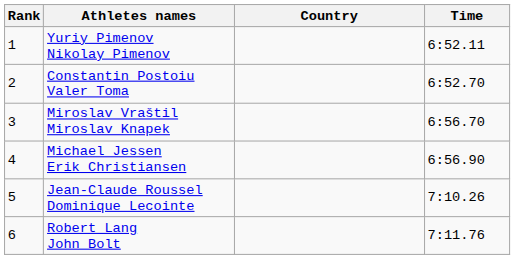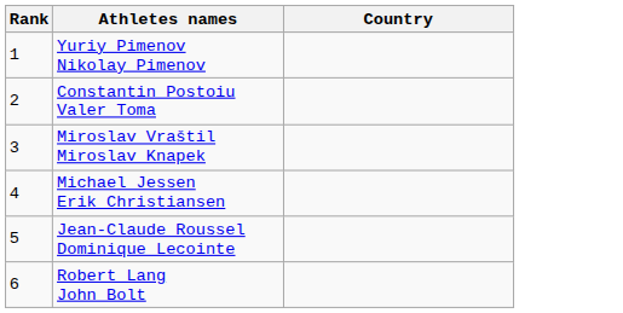 <table class="wikitable">
 <tr>
 <th width=25>Rank</th>
 <th width=175>Athletes names</th>
 <th width=175>Country</th>
-<th width=75>Time</th>
 </tr>
 <tr>
 <td>1</td>
 <td><a href='#'>Yuriy Pimenov</a><br><a href='#'>Nikolay Pimenov</a></td>
 <td></td>
-<td>6:52.11</td>
 </tr>
 <tr>
 <td>2</td>
 <td><a href='#'>Constantin Postoiu</a><br><a href='#'>Valer Toma</a></td>
 <td></td>
-<td>6:52.70</td>
 </tr>
 <tr>
 <td>3</td>
 <td><a href='#'>Miroslav Vraštil</a><br><a href='#'>Miroslav Knapek</a></td>
 <td></td>
-<td>6:56.70</td>
 </tr>
 <tr>
 <td>4</td>
 <td><a href='#'>Michael Jessen</a><br><a href='#'>Erik Christiansen</a></td>
 <td></td>
-<td>6:56.90</td>
 </tr>
 <tr>
 <td>5</td>
 <td><a href='#'>Jean-Claude Roussel</a><br><a href='#'>Dominique Lecointe</a></td>
 <td></td>
-<td>7:10.26</td>
 </tr>
 <tr>
 <td>6</td>
 <td><a href='#'>Robert Lang</a><br><a href='#'>John Bolt</a></td>
 <td></td>
-<td>7:11.76</td>
 </tr>
 </table>
